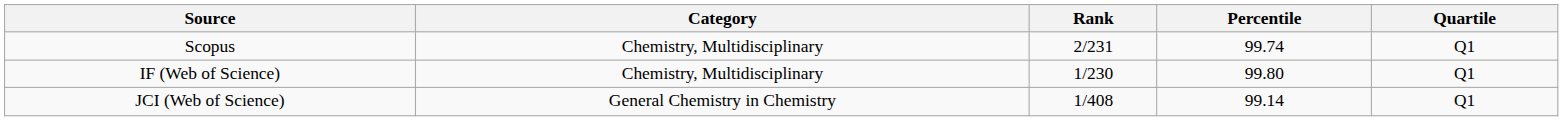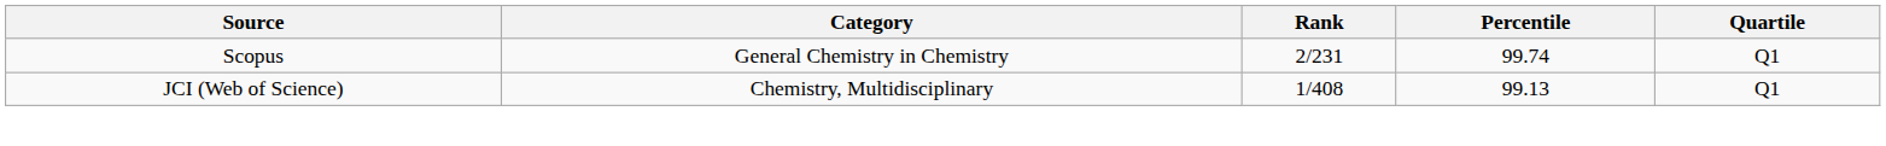 <table class="wikitable" style="text-align:center; width:90%;">
 <tr>
 <th scope="col">Source</th>
 <th scope="col">Category</th>
 <th scope="col">Rank</th>
 <th scope="col">Percentile</th>
 <th scope="col">Quartile</th>
 </tr>
 <tr>
 <td>Scopus</td>
-<td>Chemistry, Multidisciplinary</td>
+<td>General Chemistry in Chemistry</td>
 <td>2/231</td>
 <td>99.74</td>
 <td>Q1</td>
 </tr>
 <tr>
-<td>IF (Web of Science)</td>
+<td>JCI (Web of Science)</td>
 <td>Chemistry, Multidisciplinary</td>
-<td>1/230</td>
-<td>99.80</td>
-<td>Q1</td>
-</tr>
-<tr>
-<td>JCI (Web of Science)</td>
-<td>General Chemistry in Chemistry</td>
 <td>1/408</td>
-<td>99.14</td>
+<td>99.13</td>
 <td>Q1</td>
 </tr>
 </table>
